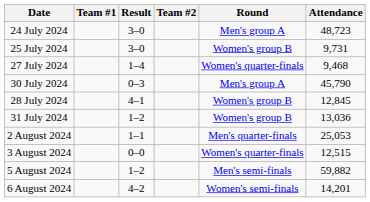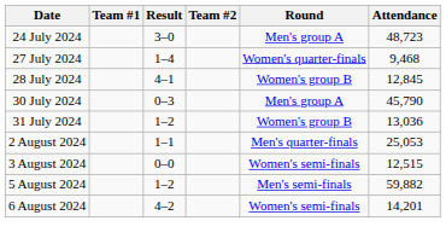 <table class="wikitable plainrowheaders sortable" style="text-align:center">
 <tr>
 <th>Date</th>
 <th>Team #1</th>
 <th>Result</th>
 <th>Team #2</th>
 <th>Round</th>
 <th>Attendance</th>
 </tr>
 <tr>
 <td>24 July 2024</td>
 <td></td>
 <td>3–0</td>
 <td></td>
 <td><a href='#'>Men's group A</a></td>
 <td>48,723</td>
 </tr>
 <tr>
-<td>25 July 2024</td>
-<td></td>
-<td>3–0</td>
-<td></td>
-<td><a href='#'>Women's group B</a></td>
-<td>9,731</td>
-</tr>
-<tr>
 <td>27 July 2024</td>
 <td></td>
 <td>1–4</td>
 <td></td>
 <td><a href='#'>Women's quarter-finals</a></td>
 <td>9,468</td>
 </tr>
 <tr>
+<td>28 July 2024</td>
+<td></td>
+<td>4–1</td>
+<td></td>
+<td><a href='#'>Women's group B</a></td>
+<td>12,845</td>
+</tr>
+<tr>
 <td>30 July 2024</td>
 <td></td>
 <td>0–3</td>
 <td></td>
 <td><a href='#'>Men's group A</a></td>
 <td>45,790</td>
-</tr>
-<tr>
-<td>28 July 2024</td>
-<td></td>
-<td>4–1</td>
-<td></td>
-<td><a href='#'>Women's group B</a></td>
-<td>12,845</td>
 </tr>
 <tr>
 <td>31 July 2024</td>
 <td></td>
 <td>1–2</td>
 <td></td>
 <td><a href='#'>Women's group B</a></td>
 <td>13,036</td>
 </tr>
 <tr>
 <td>2 August 2024</td>
 <td></td>
 <td>1–1 <br></td>
 <td></td>
 <td><a href='#'>Men's quarter-finals</a></td>
 <td>25,053</td>
 </tr>
 <tr>
 <td>3 August 2024</td>
 <td></td>
 <td>0–0 <br></td>
 <td></td>
-<td><a href='#'>Women's quarter-finals</a></td>
+<td><a href='#'>Women's semi-finals</a></td>
 <td>12,515</td>
 </tr>
 <tr>
 <td>5 August 2024</td>
 <td></td>
 <td>1–2</td>
 <td></td>
 <td><a href='#'>Men's semi-finals</a></td>
 <td>59,882</td>
 </tr>
 <tr>
 <td>6 August 2024</td>
 <td></td>
 <td>4–2</td>
 <td></td>
 <td><a href='#'>Women's semi-finals</a></td>
 <td>14,201</td>
 </tr>
 </table>
